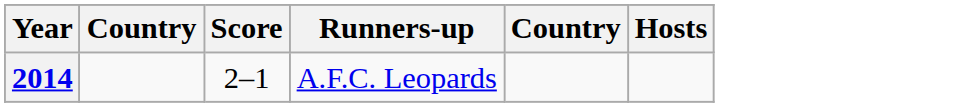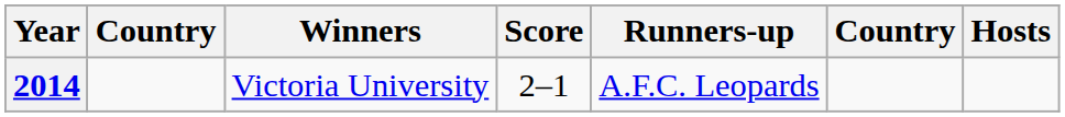 <table class="wikitable plainrowheaders sortable">
 <tr>
 <th scope="col">Year</th>
 <th scope="col">Country</th>
+<th scope="col">Winners</th>
 <th scope="col">Score</th>
 <th scope="col">Runners-up</th>
 <th scope="col">Country</th>
 <th scope="col">Hosts</th>
 </tr>
 <tr>
 <th scope="row" style="text-align:center"><a href='#'>2014</a></th>
 <td></td>
+<td><a href='#'>Victoria University</a></td>
 <td align=center>2–1</td>
 <td><a href='#'>A.F.C. Leopards</a></td>
 <td></td>
 <td></td>
 </tr>
 </table>
